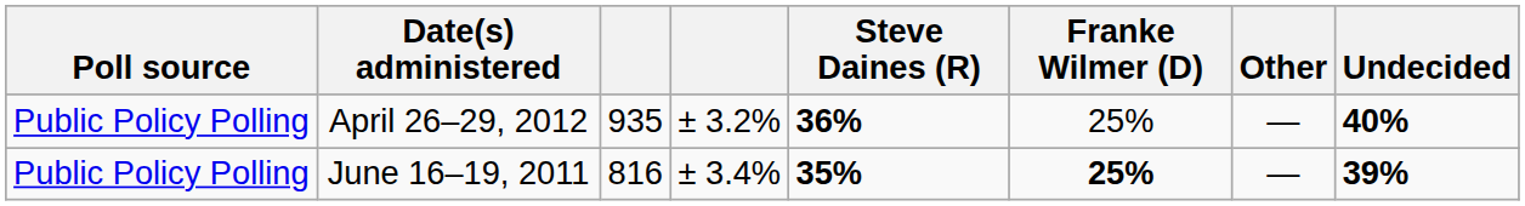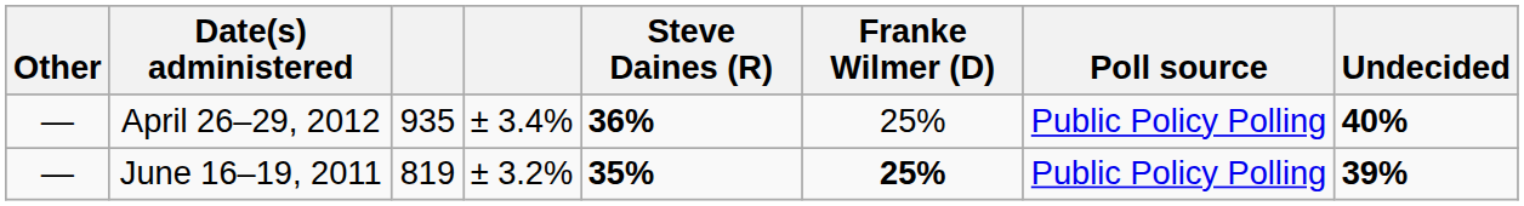 <table class="wikitable">
 <tr valign= bottom>
-<th>Poll source</th>
+<th>Other</th>
 <th style="width:130px;">Date(s)<br>administered</th>
 <th></th>
 <th></th>
 <th style="width:100px;">Steve<br>Daines (R)</th>
 <th style="width:100px;">Franke<br>Wilmer (D)</th>
-<th>Other</th>
+<th>Poll source</th>
 <th>Undecided</th>
 </tr>
 <tr>
-<td><a href='#'>Public Policy Polling</a></td>
+<td align=center>—</td>
 <td align=center>April 26–29, 2012</td>
 <td align=center>935</td>
-<td align=center>± 3.2%</td>
+<td align=center>± 3.4%</td>
 <td><strong>36%</strong></td>
 <td align=center>25%</td>
-<td align=center>—</td>
+<td><a href='#'>Public Policy Polling</a></td>
 <td><strong>40%</strong></td>
 </tr>
 <tr>
-<td><a href='#'>Public Policy Polling</a></td>
+<td align=center>—</td>
 <td align=center>June 16–19, 2011</td>
-<td align=center>816</td>
-<td align=center>± 3.4%</td>
+<td align=center>819</td>
+<td align=center>± 3.2%</td>
 <td><strong>35%</strong></td>
 <td align=center><strong>25%</strong></td>
-<td align=center>—</td>
+<td><a href='#'>Public Policy Polling</a></td>
 <td><strong>39%</strong></td>
 </tr>
 </table>
